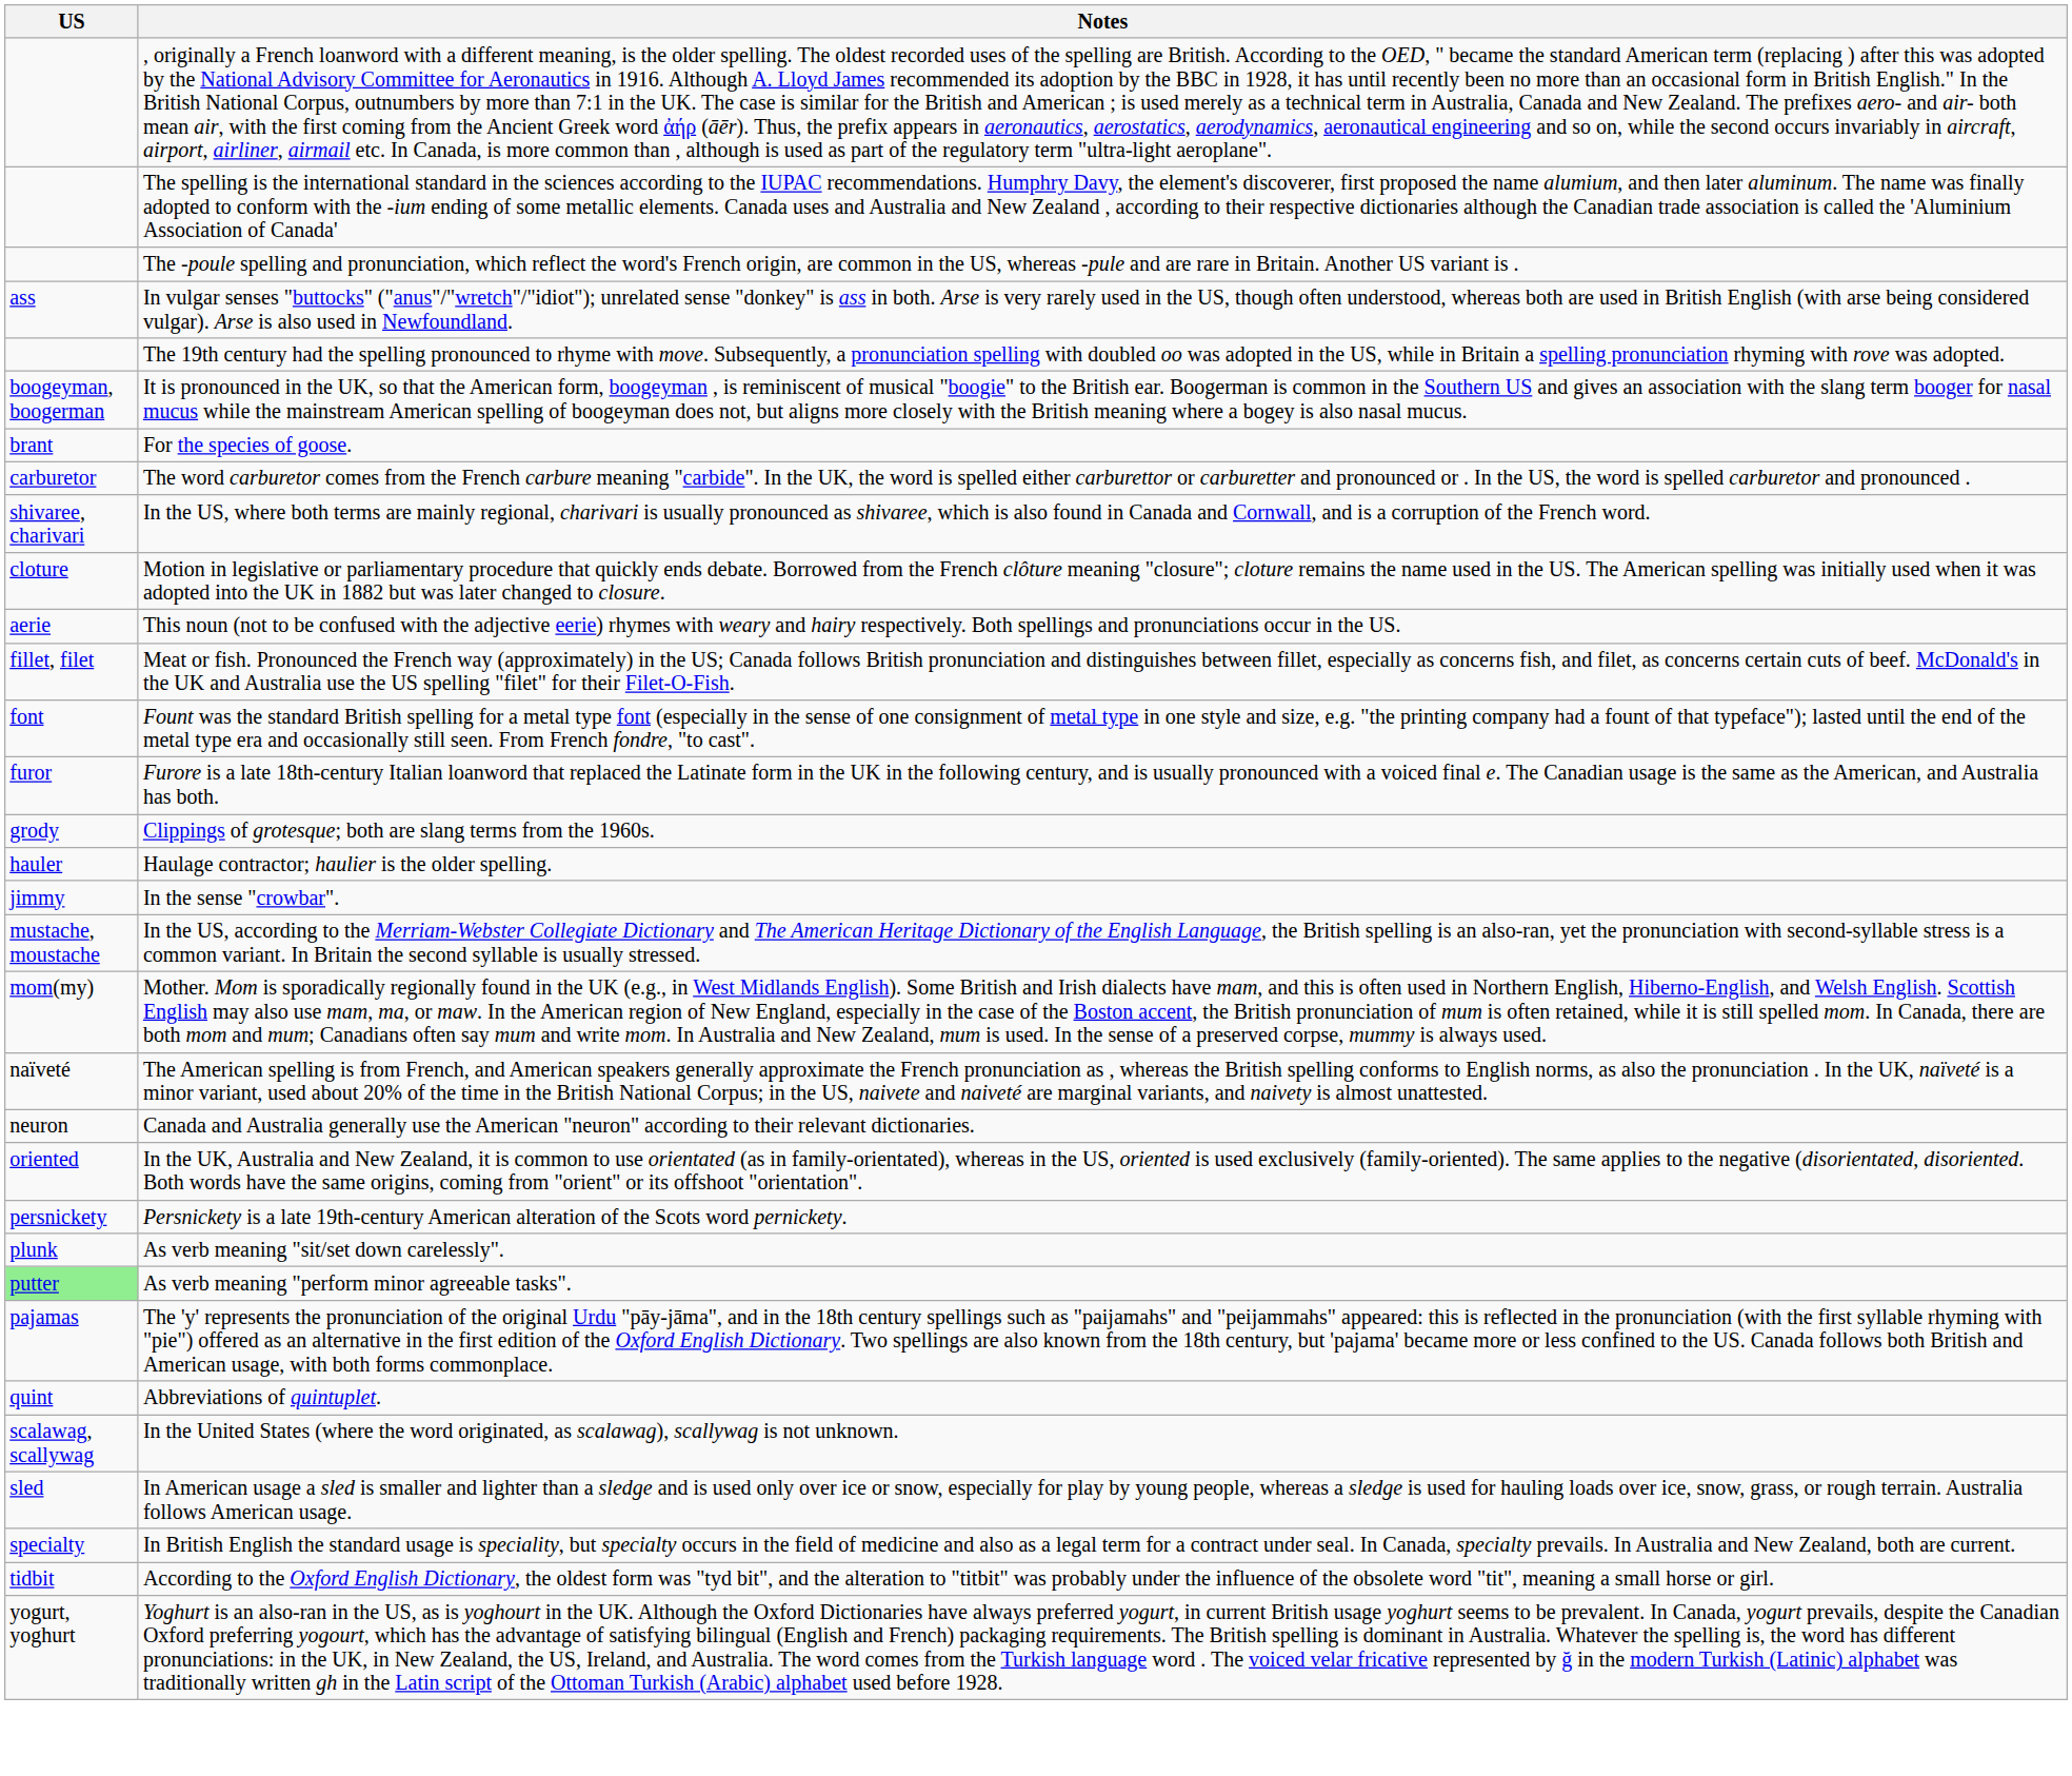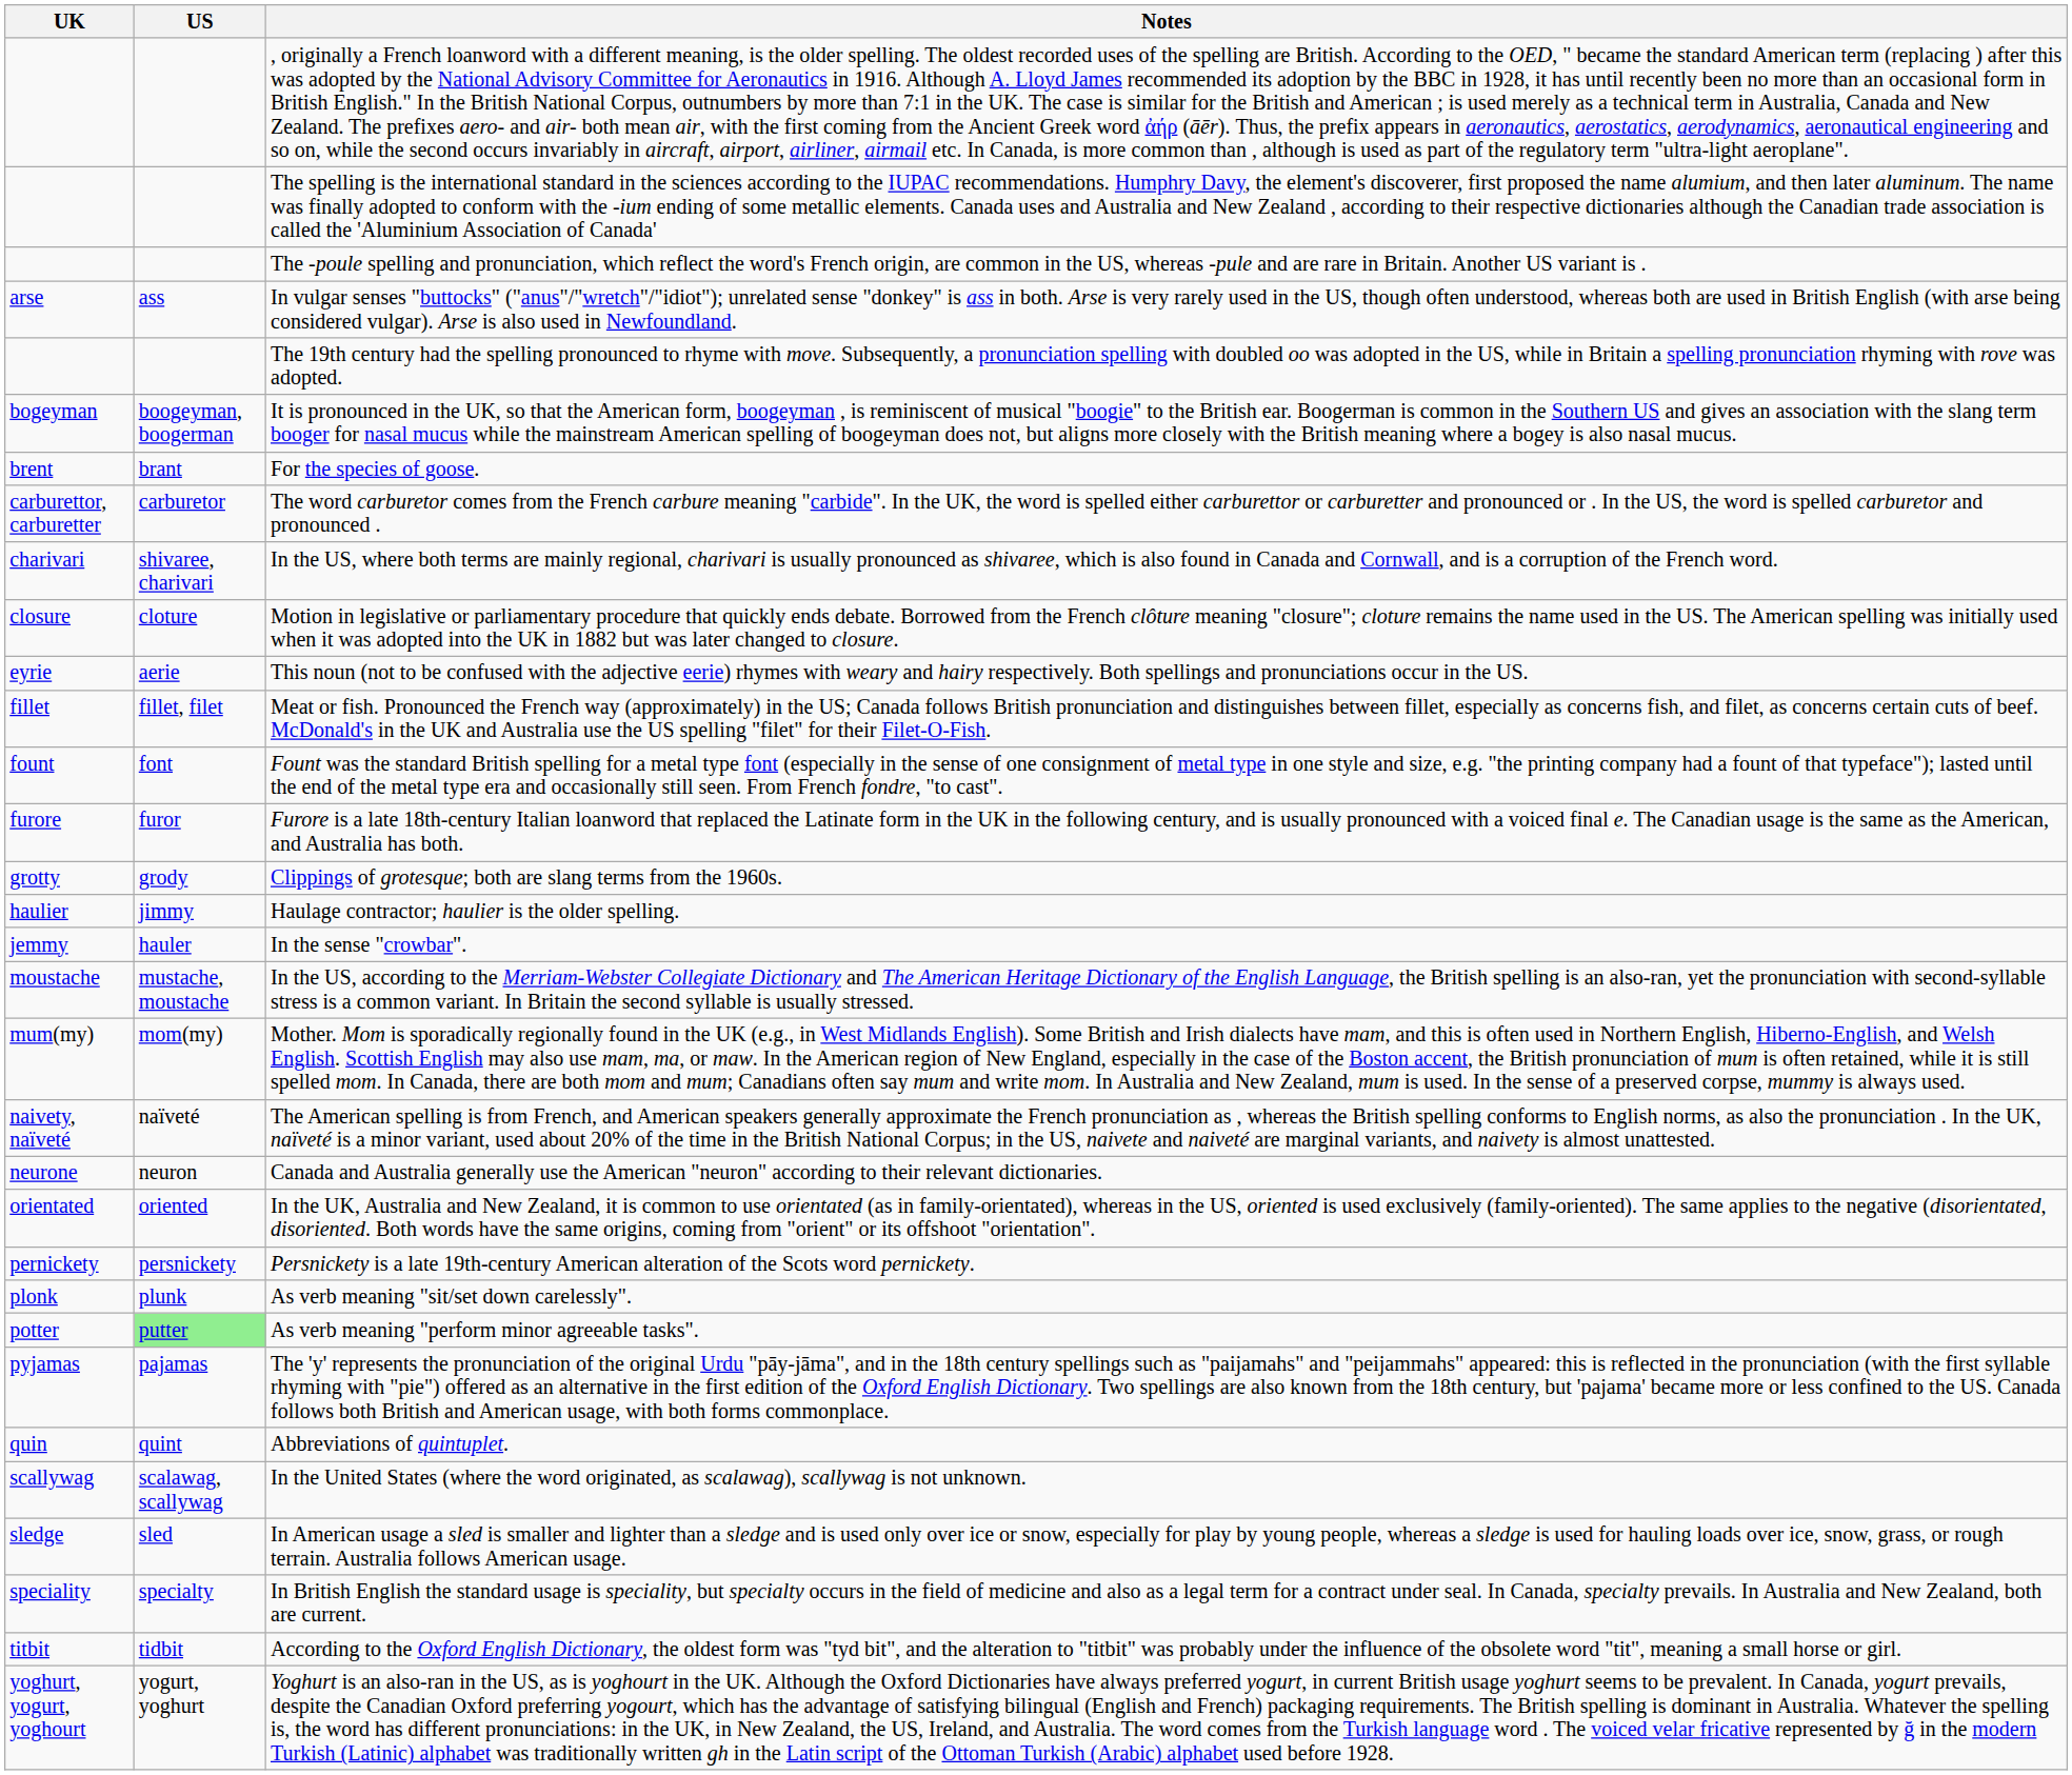 <table class="wikitable sortable">
 <tr>
+<th>UK</th>
 <th>US</th>
 <th class="unsortable">Notes</th>
 </tr>
 <tr valign="top">
+<td><div> </div></td>
 <td></td>
 <td><em></em>, originally a French loanword with a different meaning, is the older spelling. The oldest recorded uses of the spelling <em></em> are British. According to the <em>OED</em>, "<em></em> became the standard American term (replacing <em></em>) after this was adopted by the <a href='#'>National Advisory Committee for Aeronautics</a> in 1916. Although <a href='#'>A. Lloyd James</a> recommended its adoption by the BBC in 1928, it has until recently been no more than an occasional form in British English." In the British National Corpus, <em></em> outnumbers <em></em> by more than 7:1 in the UK. The case is similar for the British <em></em> and American <em></em>;<em></em> is used merely as a technical term in Australia, Canada and New Zealand. The prefixes <em>aero-</em> and <em>air-</em> both mean <em>air</em>, with the first coming from the Ancient Greek word <a href='#'>ἀήρ</a> (<em>āēr</em>). Thus, the prefix appears in <em><a href='#'>aeronautics</a></em>, <em><a href='#'>aerostatics</a></em>, <em><a href='#'>aerodynamics</a></em>, <a href='#'>aeronautical engineering</a> and so on, while the second occurs invariably in <em>aircraft</em>, <em>airport</em>, <em><a href='#'>airliner</a></em>, <em><a href='#'>airmail</a></em> etc. In Canada, <em></em> is more common than <em></em>, although <em></em> is used as part of the regulatory term "ultra-light aeroplane".</td>
 </tr>
 <tr valign="top">
 <td></td>
+<td></td>
 <td>The spelling <em></em> is the international standard in the sciences according to the <a href='#'>IUPAC</a> recommendations. <a href='#'>Humphry Davy</a>, the element's discoverer, first proposed the name <em>alumium</em>, and then later <em>aluminum</em>. The name <em></em> was finally adopted to conform with the <em>-ium</em> ending of some metallic elements. Canada uses <em></em> and Australia and New Zealand <em></em>, according to their respective dictionaries although the Canadian trade association is called the 'Aluminium Association of Canada'</td>
 </tr>
 <tr valign="top">
 <td></td>
+<td></td>
 <td>The <em>-poule</em> spelling and  pronunciation, which reflect the word's French origin, are common in the US, whereas <em>-pule</em> and  are rare in Britain. Another US variant is .</td>
 </tr>
 <tr valign="top">
+<td><a href='#'>arse</a></td>
 <td><a href='#'>ass</a></td>
 <td>In vulgar senses "<a href='#'>buttocks</a>" ("<a href='#'>anus</a>"/"<a href='#'>wretch</a>"/"idiot"); unrelated sense "donkey" is <em><a href='#'>ass</a></em> in both. <em>Arse</em> is very rarely used in the US, though often understood, whereas both are used in British English (with arse being considered vulgar). <em>Arse</em> is also used in <a href='#'>Newfoundland</a>.</td>
 </tr>
 <tr valign="top">
 <td></td>
+<td></td>
 <td>The 19th century had the spelling <em></em> pronounced to rhyme with <em>move</em>. Subsequently, a <a href='#'>pronunciation spelling</a> with doubled <em>oo</em> was adopted in the US, while in Britain a <a href='#'>spelling pronunciation</a> rhyming with <em>rove</em> was adopted.</td>
 </tr>
 <tr valign="top">
+<td><a href='#'>bogeyman</a></td>
 <td><a href='#'>boogeyman</a>, <a href='#'>boogerman</a></td>
 <td>It is pronounced  in the UK, so that the American form, <a href='#'>boogeyman</a> , is reminiscent of musical "<a href='#'>boogie</a>" to the British ear. Boogerman  is common in the <a href='#'>Southern US</a> and gives an association with the slang term <a href='#'>booger</a> for <a href='#'>nasal mucus</a> while the mainstream American spelling of boogeyman does not, but aligns more closely with the British meaning where a bogey is also nasal mucus.</td>
 </tr>
 <tr valign="top">
+<td><a href='#'>brent</a></td>
 <td><a href='#'>brant</a></td>
 <td>For <a href='#'>the species of goose</a>.</td>
 </tr>
 <tr valign="top">
+<td><a href='#'>carburettor</a>, <a href='#'>carburetter</a></td>
 <td><a href='#'>carburetor</a></td>
 <td>The word <em>carburetor</em> comes from the French <em>carbure</em> meaning "<a href='#'>carbide</a>". In the UK, the word is spelled either <em>carburettor</em> or <em>carburetter</em> and pronounced  or . In the US, the word is spelled <em>carburetor</em> and pronounced .</td>
 </tr>
 <tr valign="top">
+<td><a href='#'>charivari</a></td>
 <td><a href='#'>shivaree</a>, <a href='#'>charivari</a></td>
 <td>In the US, where both terms are mainly regional, <em>charivari</em> is usually pronounced as <em>shivaree</em>, which is also found in Canada and <a href='#'>Cornwall</a>, and is a corruption of the French word.</td>
 </tr>
 <tr valign="top">
+<td><a href='#'>closure</a></td>
 <td><a href='#'>cloture</a></td>
 <td>Motion in legislative or parliamentary procedure that quickly ends debate. Borrowed from the French <em>clôture</em> meaning "closure"; <em>cloture</em> remains the name used in the US. The American spelling was initially used when it was adopted into the UK in 1882 but was later changed to <em>closure</em>.</td>
 </tr>
 <tr valign="top">
+<td><a href='#'>eyrie</a></td>
 <td><a href='#'>aerie</a></td>
 <td>This noun (not to be confused with the adjective <a href='#'>eerie</a>) rhymes with <em>weary</em> and <em>hairy</em> respectively. Both spellings and pronunciations occur in the US.</td>
 </tr>
 <tr valign="top">
+<td><a href='#'>fillet</a></td>
 <td><a href='#'>fillet</a>, <a href='#'>filet</a></td>
 <td>Meat or fish. Pronounced the French way (approximately) in the US; Canada follows British pronunciation and distinguishes between fillet, especially as concerns fish, and filet, as concerns certain cuts of beef. <a href='#'>McDonald's</a> in the UK and Australia use the US spelling "filet" for their <a href='#'>Filet-O-Fish</a>.</td>
 </tr>
 <tr valign="top">
+<td><a href='#'>fount</a></td>
 <td><a href='#'>font</a></td>
 <td><em>Fount</em> was the standard British spelling for a metal type <a href='#'>font</a> (especially in the sense of one consignment of <a href='#'>metal type</a> in one style and size, e.g. "the printing company had a fount of that typeface"); lasted until the end of the metal type era and occasionally still seen. From French <em>fondre</em>, "to cast".</td>
 </tr>
 <tr valign="top">
+<td><a href='#'>furore</a></td>
 <td><a href='#'>furor</a></td>
 <td><em>Furore</em> is a late 18th-century Italian loanword that replaced the Latinate form in the UK in the following century, and is usually pronounced with a voiced final <em>e</em>. The Canadian usage is the same as the American, and Australia has both.</td>
 </tr>
 <tr valign="top">
+<td><a href='#'>grotty</a></td>
 <td><a href='#'>grody</a></td>
 <td><a href='#'>Clippings</a> of <em>grotesque</em>; both are slang terms from the 1960s.</td>
 </tr>
 <tr valign="top">
-<td><a href='#'>hauler</a></td>
+<td><a href='#'>haulier</a></td>
+<td><a href='#'>jimmy</a></td>
 <td>Haulage contractor; <em>haulier</em> is the older spelling.</td>
 </tr>
 <tr valign="top">
-<td><a href='#'>jimmy</a></td>
+<td><a href='#'>jemmy</a></td>
+<td><a href='#'>hauler</a></td>
 <td>In the sense "<a href='#'>crowbar</a>".</td>
 </tr>
 <tr valign="top">
+<td><a href='#'>moustache</a></td>
 <td><a href='#'>mustache</a>, <a href='#'>moustache</a></td>
 <td>In the US, according to the <em><a href='#'>Merriam-Webster Collegiate Dictionary</a></em> and <em><a href='#'>The American Heritage Dictionary of the English Language</a></em>, the British spelling is an also-ran, yet the pronunciation with second-syllable stress is a common variant. In Britain the second syllable is usually stressed.</td>
 </tr>
 <tr valign="top">
+<td><a href='#'>mum</a>(my)</td>
 <td><a href='#'>mom</a>(my)</td>
 <td>Mother. <em>Mom</em> is sporadically regionally found in the UK (e.g., in <a href='#'>West Midlands English</a>). Some British and Irish dialects have <em>mam</em>, and this is often used in Northern English, <a href='#'>Hiberno-English</a>, and <a href='#'>Welsh English</a>. <a href='#'>Scottish English</a> may also use <em>mam</em>, <em>ma</em>, or <em>maw</em>. In the American region of New England, especially in the case of the <a href='#'>Boston accent</a>, the British pronunciation of <em>mum</em> is often retained, while it is still spelled <em>mom</em>. In Canada, there are both <em>mom</em> and <em>mum</em>; Canadians often say <em>mum</em> and write <em>mom</em>. In Australia and New Zealand, <em>mum</em> is used. In the sense of a preserved corpse, <em>mummy</em> is always used.</td>
 </tr>
 <tr valign="top">
+<td><a href='#'>naivety</a>, <a href='#'>naïveté</a></td>
 <td>naïveté</td>
 <td>The American spelling is from French, and American speakers generally approximate the French pronunciation as , whereas the British spelling conforms to English norms, as also the pronunciation . In the UK, <em>naïveté</em> is a minor variant, used about 20% of the time in the British National Corpus; in the US, <em>naivete</em> and <em>naiveté</em> are marginal variants, and <em>naivety</em> is almost unattested.</td>
 </tr>
 <tr valign="top">
+<td><a href='#'>neurone</a></td>
 <td>neuron</td>
 <td>Canada and Australia generally use the American "neuron" according to their relevant dictionaries.</td>
 </tr>
 <tr valign="top">
+<td><a href='#'>orientated</a></td>
 <td><a href='#'>oriented</a></td>
 <td>In the UK, Australia and New Zealand, it is common to use <em>orientated</em> (as in family-orientated), whereas in the US, <em>oriented</em> is used exclusively (family-oriented). The same applies to the negative (<em>disorientated</em>, <em>disoriented</em>. Both words have the same origins, coming from "orient" or its offshoot "orientation".</td>
 </tr>
 <tr valign="top">
+<td><a href='#'>pernickety</a></td>
 <td><a href='#'>persnickety</a></td>
 <td><em>Persnickety</em> is a late 19th-century American alteration of the Scots word <em>pernickety</em>.</td>
 </tr>
 <tr valign="top">
+<td><a href='#'>plonk</a></td>
 <td><a href='#'>plunk</a></td>
 <td>As verb meaning "sit/set down carelessly".</td>
 </tr>
 <tr valign="top">
+<td><a href='#'>potter</a></td>
 <td style="background: lightgreen;"><a href='#'>putter</a></td>
 <td>As verb meaning "perform minor agreeable tasks".</td>
 </tr>
 <tr valign="top">
+<td><a href='#'>pyjamas</a></td>
 <td><a href='#'>pajamas</a></td>
 <td>The 'y' represents the pronunciation of the original <a href='#'>Urdu</a> "pāy-jāma", and in the 18th century spellings such as "paijamahs" and "peijammahs" appeared: this is reflected in the pronunciation  (with the first syllable rhyming with "pie") offered as an alternative in the first edition of the <em><a href='#'>Oxford English Dictionary</a></em>. Two spellings are also known from the 18th century, but 'pajama' became more or less confined to the US. Canada follows both British and American usage, with both forms commonplace.</td>
 </tr>
 <tr valign="top">
+<td><a href='#'>quin</a></td>
 <td><a href='#'>quint</a></td>
 <td>Abbreviations of <em><a href='#'>quintuplet</a></em>.</td>
 </tr>
 <tr valign="top">
+<td><a href='#'>scallywag</a></td>
 <td><a href='#'>scalawag</a>, <a href='#'>scallywag</a></td>
 <td>In the United States (where the word originated, as <em>scalawag</em>), <em>scallywag</em> is not unknown.</td>
 </tr>
 <tr valign="top">
+<td><a href='#'>sledge</a></td>
 <td><a href='#'>sled</a></td>
 <td>In American usage a <em>sled</em> is smaller and lighter than a <em>sledge</em> and is used only over ice or snow, especially for play by young people, whereas a <em>sledge</em> is used for hauling loads over ice, snow, grass, or rough terrain. Australia follows American usage.</td>
 </tr>
 <tr valign="top">
+<td><a href='#'>speciality</a></td>
 <td><a href='#'>specialty</a></td>
 <td>In British English the standard usage is <em>speciality</em>, but <em>specialty</em> occurs in the field of medicine and also as a legal term for a contract under seal. In Canada, <em>specialty</em> prevails. In Australia and New Zealand, both are current.</td>
 </tr>
 <tr valign="top">
+<td><a href='#'>titbit</a></td>
 <td><a href='#'>tidbit</a></td>
 <td>According to the <em><a href='#'>Oxford English Dictionary</a></em>, the oldest form was "tyd bit", and the alteration to "titbit" was probably under the influence of the obsolete word "tit", meaning a small horse or girl.</td>
 </tr>
 <tr valign="top">
+<td><a href='#'>yoghurt</a>, <a href='#'>yogurt</a>, <a href='#'>yoghourt</a></td>
 <td>yogurt, yoghurt</td>
 <td><em>Yoghurt</em> is an also-ran in the US, as is <em>yoghourt</em> in the UK. Although the Oxford Dictionaries have always preferred <em>yogurt</em>, in current British usage <em>yoghurt</em> seems to be prevalent. In Canada, <em>yogurt</em> prevails, despite the Canadian Oxford preferring <em>yogourt</em>, which has the advantage of satisfying bilingual (English and French) packaging requirements. The British spelling is dominant in Australia. Whatever the spelling is, the word has different pronunciations:  in the UK,  in New Zealand, the US, Ireland, and Australia. The word comes from the <a href='#'>Turkish language</a> word . The <a href='#'>voiced velar fricative</a> represented by <a href='#'>ğ</a> in the <a href='#'>modern Turkish (Latinic) alphabet</a> was traditionally written <em>gh</em> in the <a href='#'>Latin script</a> of the <a href='#'>Ottoman Turkish (Arabic) alphabet</a> used before 1928.</td>
 </tr>
 </table>
